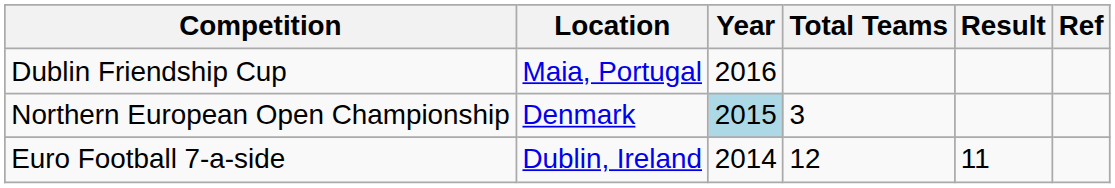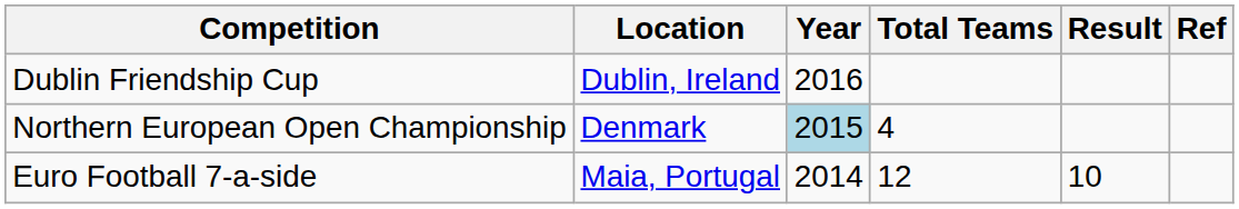 <table class="wikitable">
 <tr>
 <th>Competition</th>
 <th>Location</th>
 <th>Year</th>
 <th>Total Teams</th>
 <th>Result</th>
 <th>Ref</th>
 </tr>
 <tr>
 <td>Dublin Friendship Cup</td>
-<td><a href='#'>Maia, Portugal</a></td>
+<td><a href='#'>Dublin, Ireland</a></td>
 <td>2016</td>
 <td></td>
 <td></td>
 <td></td>
 </tr>
 <tr>
 <td>Northern European Open Championship</td>
 <td><a href='#'>Denmark</a></td>
 <td style="background: lightblue;">2015</td>
-<td>3</td>
+<td>4</td>
 <td></td>
 <td></td>
 </tr>
 <tr>
 <td>Euro Football 7-a-side</td>
-<td><a href='#'>Dublin, Ireland</a></td>
+<td><a href='#'>Maia, Portugal</a></td>
 <td>2014</td>
 <td>12</td>
-<td>11</td>
+<td>10</td>
 <td></td>
 </tr>
 </table>
